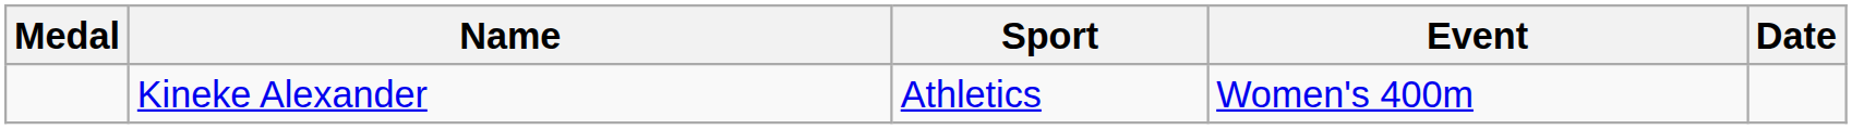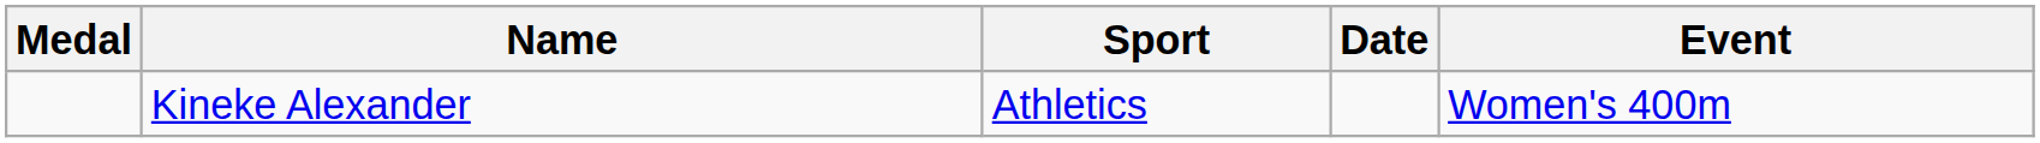 <table class="wikitable sortable" style="font-size:95%">
 <tr>
 <th>Medal</th>
 <th style="width:20em">Name</th>
 <th style="width:8em">Sport</th>
+<th>Date</th>
 <th style="width:14em">Event</th>
-<th>Date</th>
 </tr>
 <tr>
 <td></td>
 <td><a href='#'>Kineke Alexander</a></td>
 <td><a href='#'>Athletics</a></td>
+<td></td>
 <td><a href='#'>Women's 400m</a></td>
-<td></td>
 </tr>
 </table>
